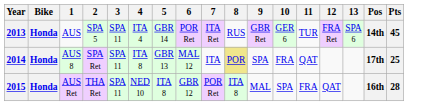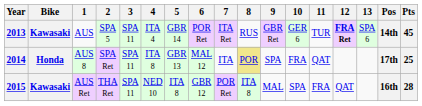 <table class="wikitable" style="text-align:center; font-size:90%">
 <tr>
 <th>Year</th>
 <th>Bike</th>
 <th>1</th>
 <th>2</th>
 <th>3</th>
 <th>4</th>
 <th>5</th>
 <th>6</th>
 <th>7</th>
 <th>8</th>
 <th>9</th>
 <th>10</th>
 <th>11</th>
 <th>12</th>
 <th>13</th>
 <th>Pos</th>
 <th>Pts</th>
 </tr>
 <tr>
 <th><a href='#'>2013</a></th>
-<th><a href='#'>Honda</a></th>
+<th><a href='#'>Kawasaki</a></th>
 <td><a href='#'>AUS</a></td>
 <td style="background:#DFFFDF;"><a href='#'>SPA</a><br><small>5</small></td>
 <td style="background:#DFFFDF;"><a href='#'>SPA</a><br><small>11</small></td>
 <td style="background:#DFFFDF;"><a href='#'>ITA</a><br><small>4</small></td>
 <td style="background:#DFFFDF;"><a href='#'>GBR</a><br><small>14</small></td>
 <td style="background:#EFCFFF;"><a href='#'>POR</a><br><small>Ret</small></td>
 <td style="background:#EFCFFF;"><a href='#'>ITA</a><br><small>Ret</small></td>
 <td><a href='#'>RUS</a></td>
 <td style="background:#EFCFFF;"><a href='#'>GBR</a><br><small>Ret</small></td>
 <td style="background:#DFFFDF;"><a href='#'>GER</a><br><small>6</small></td>
 <td><a href='#'>TUR</a></td>
-<td style="background:#EFCFFF;"><a href='#'>FRA</a><br><small>Ret</small></td>
+<td style="background:#EFCFFF;"><strong><a href='#'>FRA</a><br><small>Ret</small></strong></td>
 <td style="background:#DFFFDF;"><a href='#'>SPA</a><br><small>6</small></td>
 <th>14th</th>
 <th>45</th>
 </tr>
 <tr>
 <th><a href='#'>2014</a></th>
 <th><a href='#'>Honda</a></th>
 <td style="background:#DFFFDF;"><a href='#'>AUS</a><br><small>8</small></td>
 <td style="background:#EFCFFF;"><a href='#'>SPA</a><br><small>Ret</small></td>
 <td style="background:#DFFFDF;"><a href='#'>SPA</a><br><small>11</small></td>
 <td style="background:#DFFFDF;"><a href='#'>ITA</a><br><small>8</small></td>
 <td style="background:#DFFFDF;"><a href='#'>GBR</a><br><small>13</small></td>
 <td style="background:#DFFFDF;"><a href='#'>MAL</a><br><small>12</small></td>
 <td><a href='#'>ITA</a></td>
 <td style="background: khaki;"><a href='#'>POR</a></td>
 <td><a href='#'>SPA</a></td>
 <td><a href='#'>FRA</a></td>
 <td><a href='#'>QAT</a></td>
 <td></td>
 <td></td>
 <th>17th</th>
 <th>25</th>
 </tr>
 <tr>
 <th><a href='#'>2015</a></th>
-<th><a href='#'>Honda</a></th>
+<th><a href='#'>Kawasaki</a></th>
 <td style="background:#EFCFFF;"><a href='#'>AUS</a><br><small>Ret</small></td>
 <td style="background:#EFCFFF;"><a href='#'>THA</a><br><small>Ret</small></td>
 <td style="background:#DFFFDF;"><a href='#'>SPA</a><br><small>11</small></td>
 <td style="background:#DFFFDF;"><a href='#'>NED</a><br><small>10</small></td>
 <td style="background:#DFFFDF;"><a href='#'>ITA</a><br><small>8</small></td>
 <td style="background:#DFFFDF;"><a href='#'>GBR</a><br><small>12</small></td>
 <td style="background:#EFCFFF;"><a href='#'>POR</a><br><small>Ret</small></td>
 <td style="background:#DFFFDF;"><a href='#'>ITA</a><br><small>8</small></td>
 <td><a href='#'>MAL</a></td>
 <td><a href='#'>SPA</a></td>
 <td><a href='#'>FRA</a></td>
 <td><a href='#'>QAT</a></td>
 <td></td>
 <th>16th</th>
 <th>28</th>
 </tr>
 </table>
